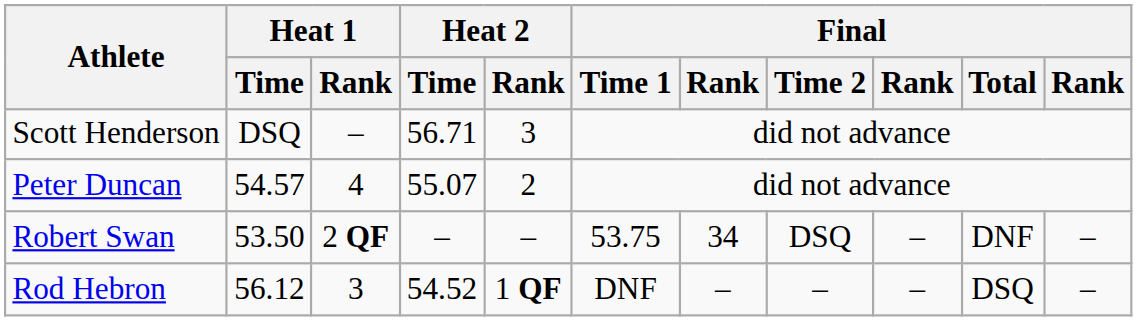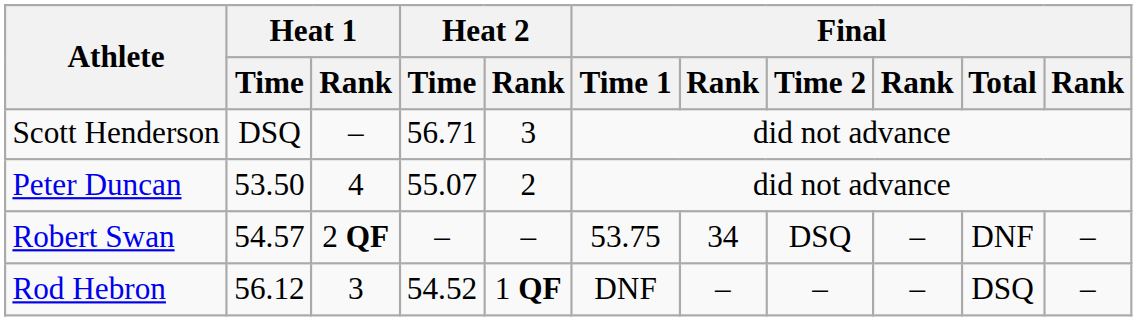 <table class="wikitable" style="font-size:90%">
 <tr>
 <th rowspan="2">Athlete</th>
 <th colspan="2">Heat 1</th>
 <th colspan="2">Heat 2</th>
 <th colspan="6">Final</th>
 </tr>
 <tr>
 <th>Time</th>
 <th>Rank</th>
 <th>Time</th>
 <th>Rank</th>
 <th>Time 1</th>
 <th>Rank</th>
 <th>Time 2</th>
 <th>Rank</th>
 <th>Total</th>
 <th>Rank</th>
 </tr>
 <tr>
 <td>Scott Henderson</td>
 <td align="center">DSQ</td>
 <td align="center">–</td>
 <td align="center">56.71</td>
 <td align="center">3</td>
 <td colspan="6" align="center">did not advance</td>
 </tr>
 <tr>
 <td><a href='#'>Peter Duncan</a></td>
-<td align="center">54.57</td>
+<td align="center">53.50</td>
 <td align="center">4</td>
 <td align="center">55.07</td>
 <td align="center">2</td>
 <td colspan="6" align="center">did not advance</td>
 </tr>
 <tr>
 <td><a href='#'>Robert Swan</a></td>
-<td align="center">53.50</td>
+<td align="center">54.57</td>
 <td align="center">2 <strong>QF</strong></td>
 <td align="center">–</td>
 <td align="center">–</td>
 <td align="center">53.75</td>
 <td align="center">34</td>
 <td align="center">DSQ</td>
 <td align="center">–</td>
 <td align="center">DNF</td>
 <td align="center">–</td>
 </tr>
 <tr>
 <td><a href='#'>Rod Hebron</a></td>
 <td align="center">56.12</td>
 <td align="center">3</td>
 <td align="center">54.52</td>
 <td align="center">1 <strong>QF</strong></td>
 <td align="center">DNF</td>
 <td align="center">–</td>
 <td align="center">–</td>
 <td align="center">–</td>
 <td align="center">DSQ</td>
 <td align="center">–</td>
 </tr>
 </table>
